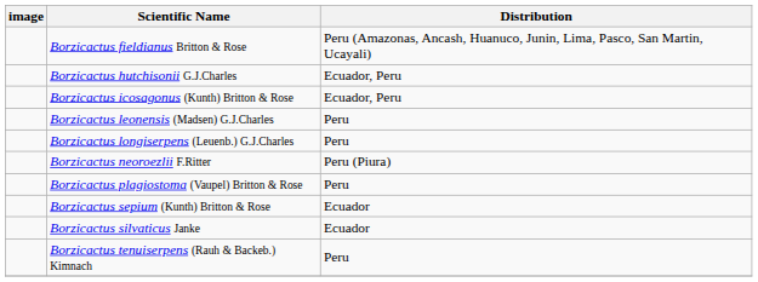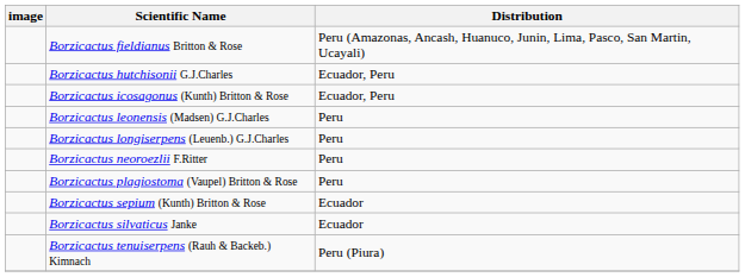 <table class="wikitable">
 <tr>
 <th>image</th>
 <th>Scientific Name</th>
 <th>Distribution</th>
 </tr>
 <tr>
 <td></td>
 <td><em><a href='#'>Borzicactus fieldianus</a></em> <small>Britton & Rose</small></td>
 <td>Peru (Amazonas, Ancash, Huanuco, Junin, Lima, Pasco, San Martin, Ucayali)</td>
 </tr>
 <tr>
 <td></td>
 <td><em><a href='#'>Borzicactus hutchisonii</a></em> <small>G.J.Charles</small></td>
 <td>Ecuador, Peru</td>
 </tr>
 <tr>
 <td></td>
 <td><em><a href='#'>Borzicactus icosagonus</a></em> <small>(Kunth) Britton & Rose</small></td>
 <td>Ecuador, Peru</td>
 </tr>
 <tr>
 <td></td>
 <td><em><a href='#'>Borzicactus leonensis</a></em> <small>(Madsen) G.J.Charles</small></td>
 <td>Peru</td>
 </tr>
 <tr>
 <td></td>
 <td><em><a href='#'>Borzicactus longiserpens</a></em> <small>(Leuenb.) G.J.Charles</small></td>
 <td>Peru</td>
 </tr>
 <tr>
 <td></td>
 <td><em><a href='#'>Borzicactus neoroezlii</a></em> <small> F.Ritter</small></td>
-<td>Peru (Piura)</td>
+<td>Peru</td>
 </tr>
 <tr>
 <td></td>
 <td><em><a href='#'>Borzicactus plagiostoma</a></em> <small> (Vaupel) Britton & Rose</small></td>
 <td>Peru</td>
 </tr>
 <tr>
 <td></td>
 <td><em><a href='#'>Borzicactus sepium</a></em> <small>(Kunth) Britton & Rose</small></td>
 <td>Ecuador</td>
 </tr>
 <tr>
 <td></td>
 <td><em><a href='#'>Borzicactus silvaticus</a></em> <small> Janke</small></td>
 <td>Ecuador</td>
 </tr>
 <tr>
 <td></td>
 <td><em><a href='#'>Borzicactus tenuiserpens</a></em> <small>(Rauh & Backeb.) Kimnach</small></td>
-<td>Peru</td>
+<td>Peru (Piura)</td>
 </tr>
 <tr>
 </tr>
 </table>
